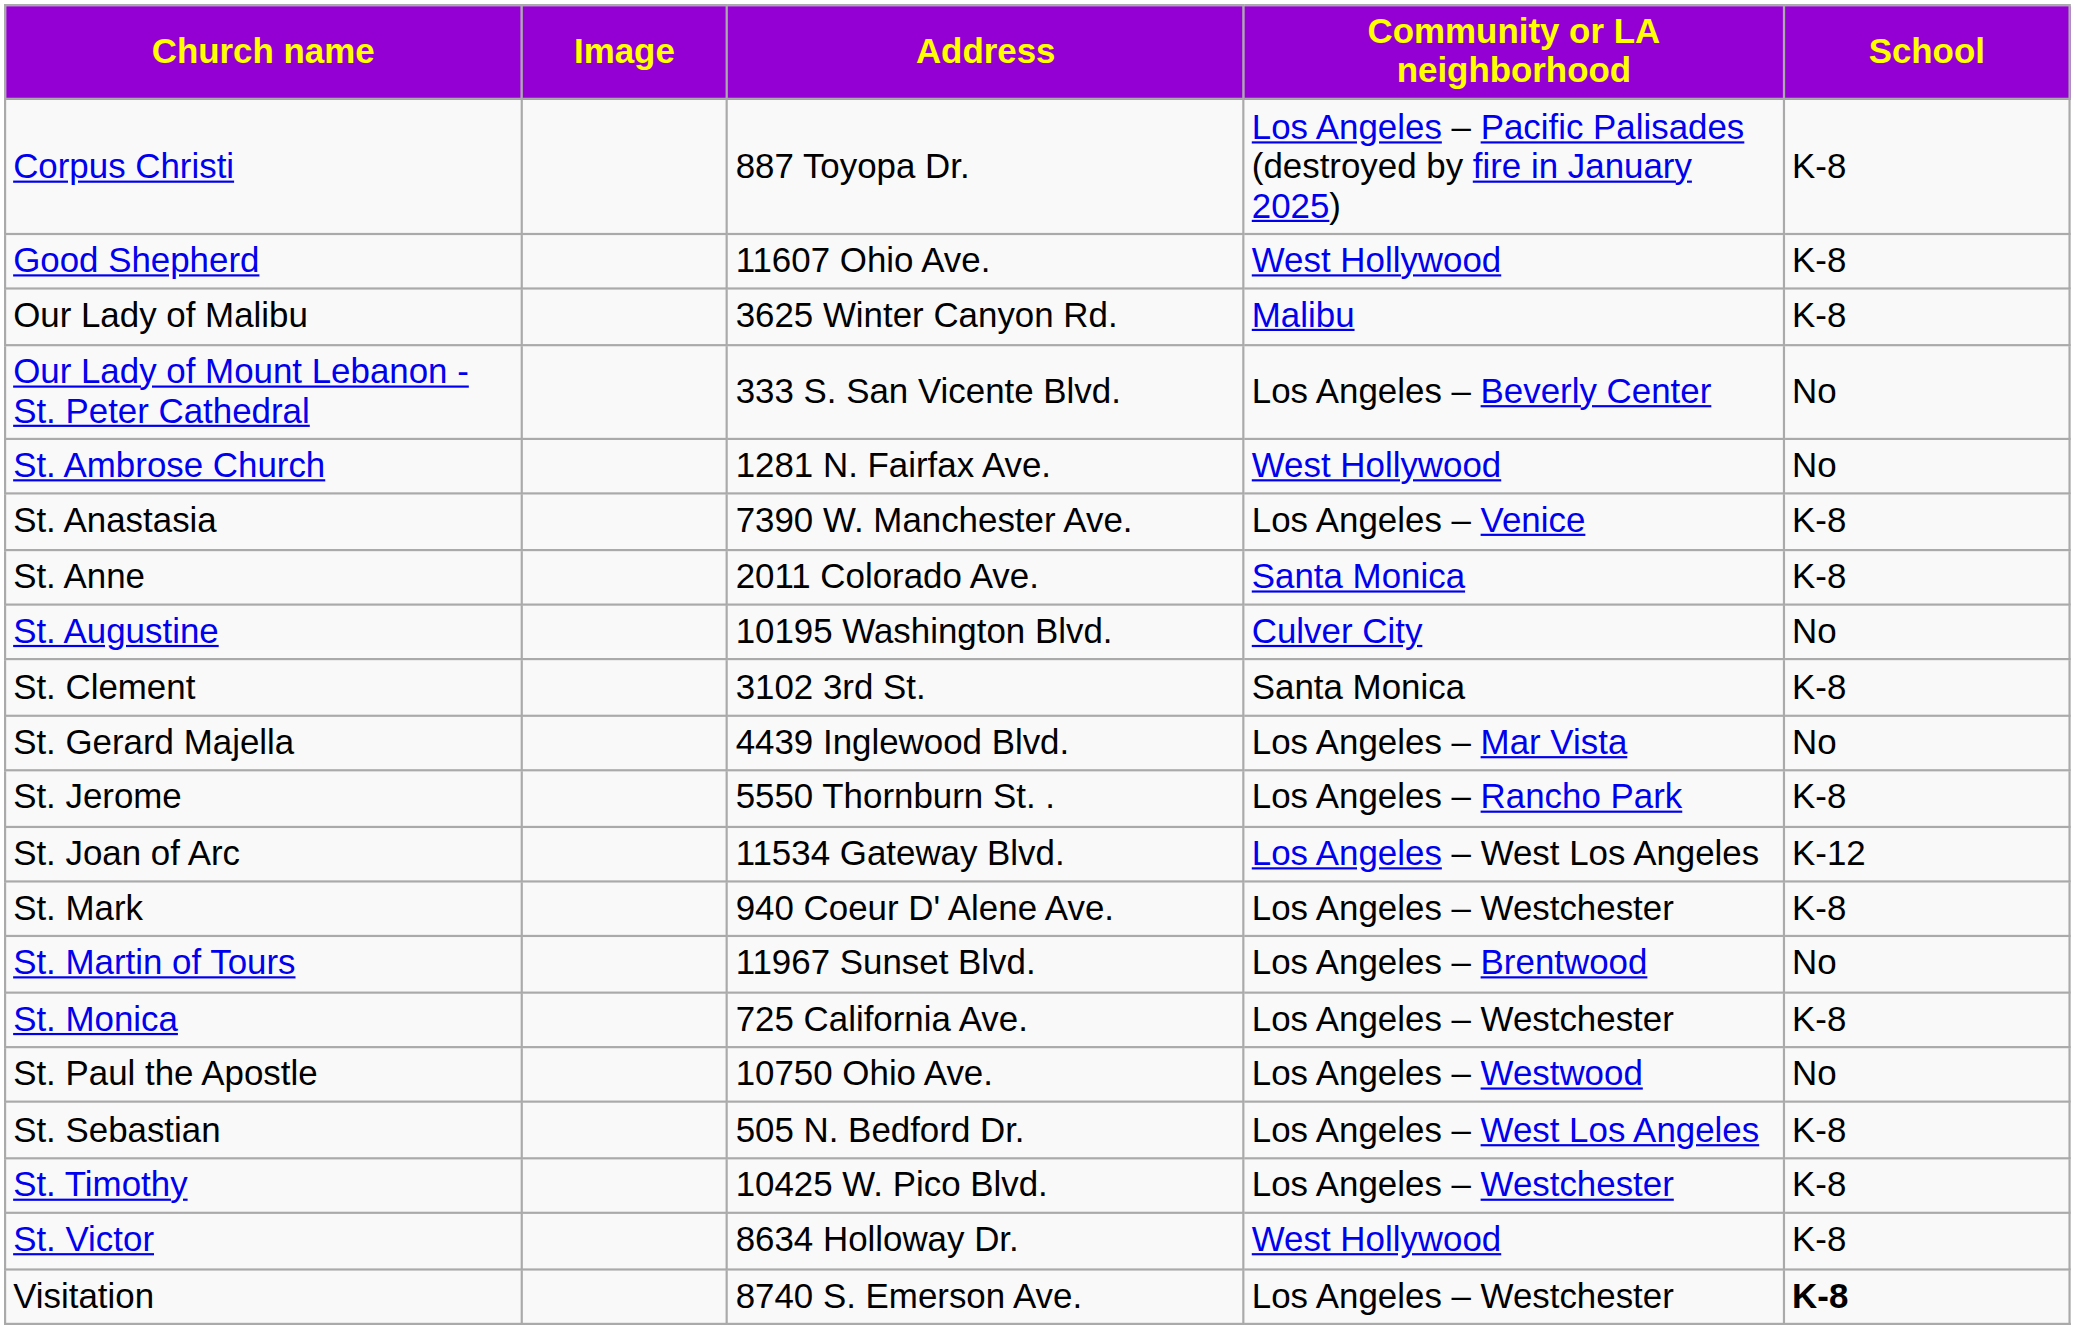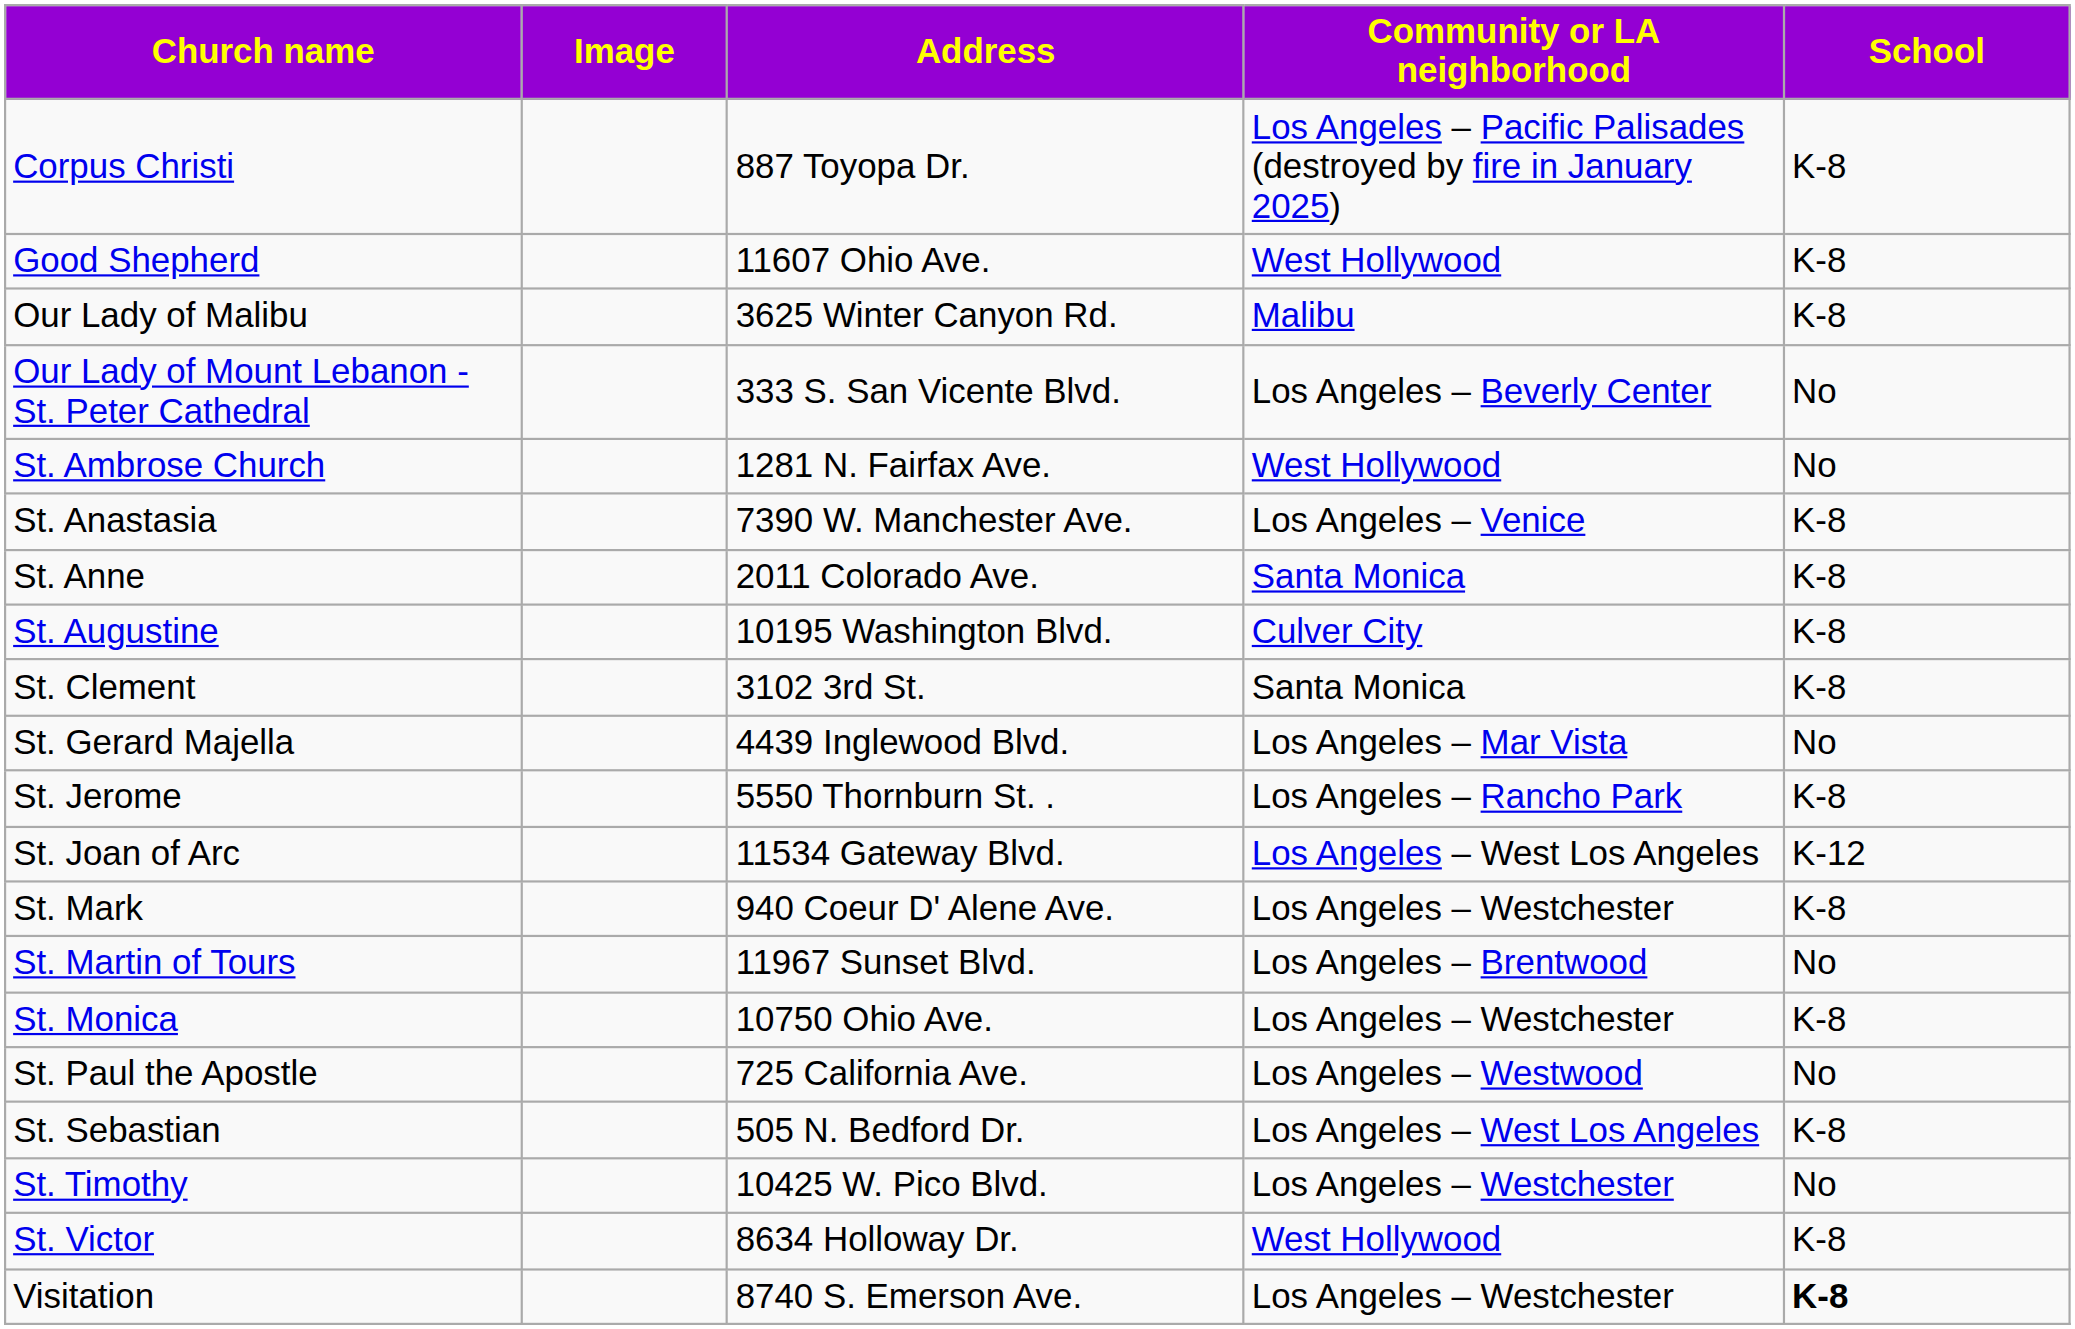 <table class="wikitable sortable" style="width:75%">
 <tr>
 <th style="background:darkviolet; color:yellow;" width="25%"><strong>Church name</strong></th>
 <th style="background:darkviolet; color:yellow;" width="10%"><strong>Image</strong></th>
 <th style="background:darkviolet; color:yellow;" width="25%"><strong>Address</strong></th>
 <th style="background:darkviolet; color:yellow;" width="15"><strong>Community or LA neighborhood</strong></th>
 <th style="background:darkviolet; color:yellow;" width="15"><strong>School</strong></th>
 </tr>
 <tr>
 <td><a href='#'>Corpus Christi</a></td>
 <td></td>
 <td>887 Toyopa Dr. <small></small></td>
 <td><a href='#'>Los Angeles</a> –    <a href='#'>Pacific Palisades</a> (destroyed by <a href='#'>fire in January 2025</a>)</td>
 <td>K-8</td>
 </tr>
 <tr>
 <td><a href='#'>Good Shepherd</a></td>
 <td></td>
 <td>11607 Ohio Ave. <small></small></td>
 <td><a href='#'>West Hollywood</a></td>
 <td>K-8</td>
 </tr>
 <tr>
 <td>Our Lady of Malibu</td>
 <td></td>
 <td>3625 Winter Canyon Rd. <small></small></td>
 <td><a href='#'>Malibu</a></td>
 <td>K-8</td>
 </tr>
 <tr>
 <td><a href='#'>Our Lady of Mount Lebanon - St. Peter Cathedral</a></td>
 <td></td>
 <td>333 S. San Vicente Blvd. <small></small></td>
 <td>Los Angeles –  <a href='#'>Beverly Center</a></td>
 <td>No</td>
 </tr>
 <tr>
 <td><a href='#'>St. Ambrose Church</a></td>
 <td></td>
 <td>1281 N. Fairfax Ave. <small></small></td>
 <td><a href='#'>West Hollywood</a></td>
 <td>No</td>
 </tr>
 <tr>
 <td>St. Anastasia</td>
 <td></td>
 <td>7390 W. Manchester Ave. <small></small></td>
 <td>Los Angeles – <a href='#'>Venice</a></td>
 <td>K-8</td>
 </tr>
 <tr>
 <td>St. Anne</td>
 <td></td>
 <td>2011 Colorado Ave. <small></small></td>
 <td><a href='#'>Santa Monica</a></td>
 <td>K-8</td>
 </tr>
 <tr>
 <td><a href='#'>St. Augustine</a></td>
 <td></td>
 <td>10195 Washington Blvd. <small></small></td>
 <td><a href='#'>Culver City</a></td>
-<td>No</td>
+<td>K-8</td>
 </tr>
 <tr>
 <td>St. Clement</td>
 <td></td>
 <td>3102 3rd St. <small></small></td>
 <td>Santa Monica</td>
 <td>K-8</td>
 </tr>
 <tr>
 <td>St. Gerard Majella</td>
 <td></td>
 <td>4439 Inglewood Blvd. <small></small></td>
 <td>Los Angeles –  <a href='#'>Mar Vista</a></td>
 <td>No</td>
 </tr>
 <tr>
 <td>St. Jerome</td>
 <td></td>
 <td>5550 Thornburn St. .<small></small></td>
 <td>Los Angeles –  <a href='#'>Rancho Park</a></td>
 <td>K-8</td>
 </tr>
 <tr>
 <td>St. Joan of Arc</td>
 <td></td>
 <td>11534 Gateway Blvd. <small></small></td>
 <td><a href='#'>Los Angeles</a>  –  West Los Angeles</td>
 <td>K-12</td>
 </tr>
 <tr>
 <td>St. Mark</td>
 <td></td>
 <td>940 Coeur D' Alene Ave. <small></small></td>
 <td>Los Angeles –  Westchester</td>
 <td>K-8</td>
 </tr>
 <tr>
 <td><a href='#'>St. Martin of Tours</a></td>
 <td></td>
 <td>11967 Sunset Blvd. <small></small></td>
 <td>Los Angeles –  <a href='#'>Brentwood</a></td>
 <td>No</td>
 </tr>
 <tr>
 <td><a href='#'>St. Monica</a></td>
 <td></td>
-<td>725 California Ave. <small></small></td>
+<td>10750 Ohio Ave. <small></small></td>
 <td>Los Angeles –         Westchester</td>
 <td>K-8</td>
 </tr>
 <tr>
 <td>St. Paul the Apostle</td>
 <td></td>
-<td>10750 Ohio Ave. <small></small></td>
+<td>725 California Ave. <small></small></td>
 <td>Los Angeles –  <a href='#'>Westwood</a></td>
 <td>No</td>
 </tr>
 <tr>
 <td>St. Sebastian</td>
 <td></td>
 <td>505 N. Bedford Dr. <small></small></td>
 <td>Los Angeles –  <a href='#'>West Los Angeles</a></td>
 <td>K-8</td>
 </tr>
 <tr>
 <td><a href='#'>St. Timothy</a></td>
 <td></td>
 <td>10425 W. Pico Blvd. <small></small></td>
 <td>Los Angeles –     <a href='#'>Westchester</a></td>
-<td>K-8</td>
+<td>No</td>
 </tr>
 <tr>
 <td><a href='#'>St. Victor</a></td>
 <td></td>
 <td>8634 Holloway Dr. <small></small></td>
 <td><a href='#'>West Hollywood</a></td>
 <td>K-8</td>
 </tr>
 <tr>
 <td>Visitation</td>
 <td></td>
 <td>8740 S. Emerson Ave. <small></small></td>
 <td>Los Angeles –         Westchester</td>
 <td><strong>K-8</strong></td>
 </tr>
 <tr ->
 </tr>
 </table>
